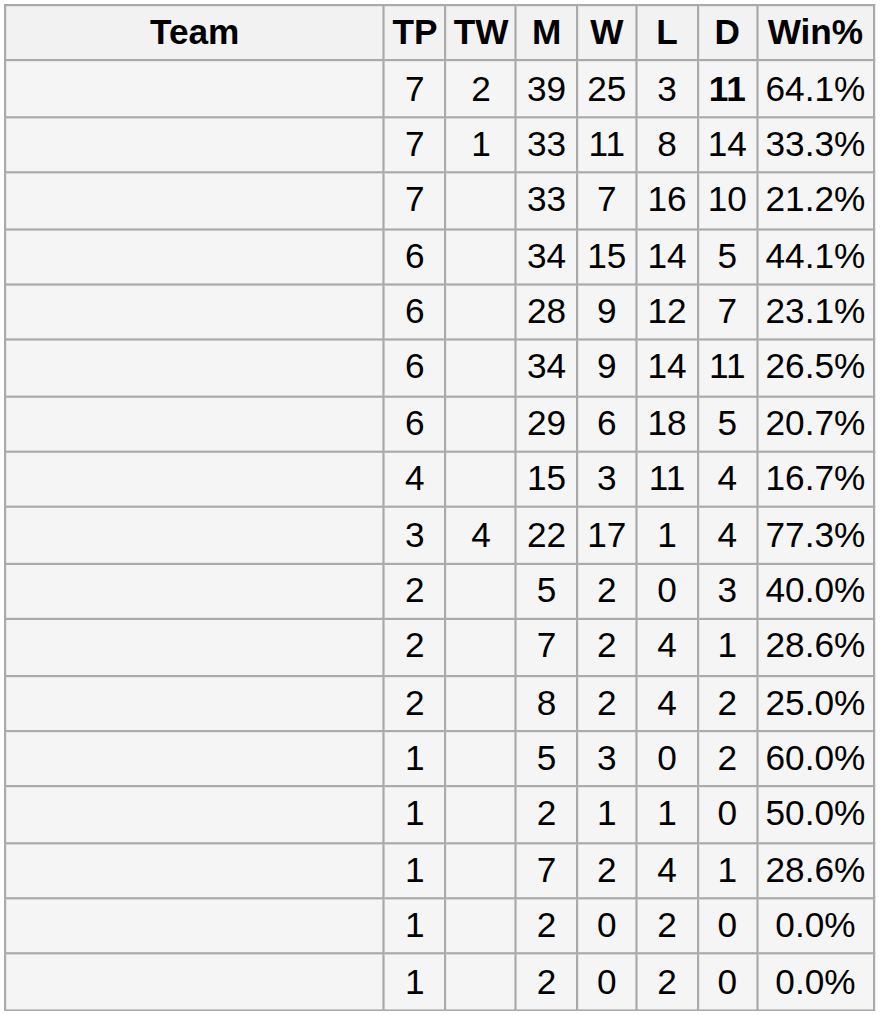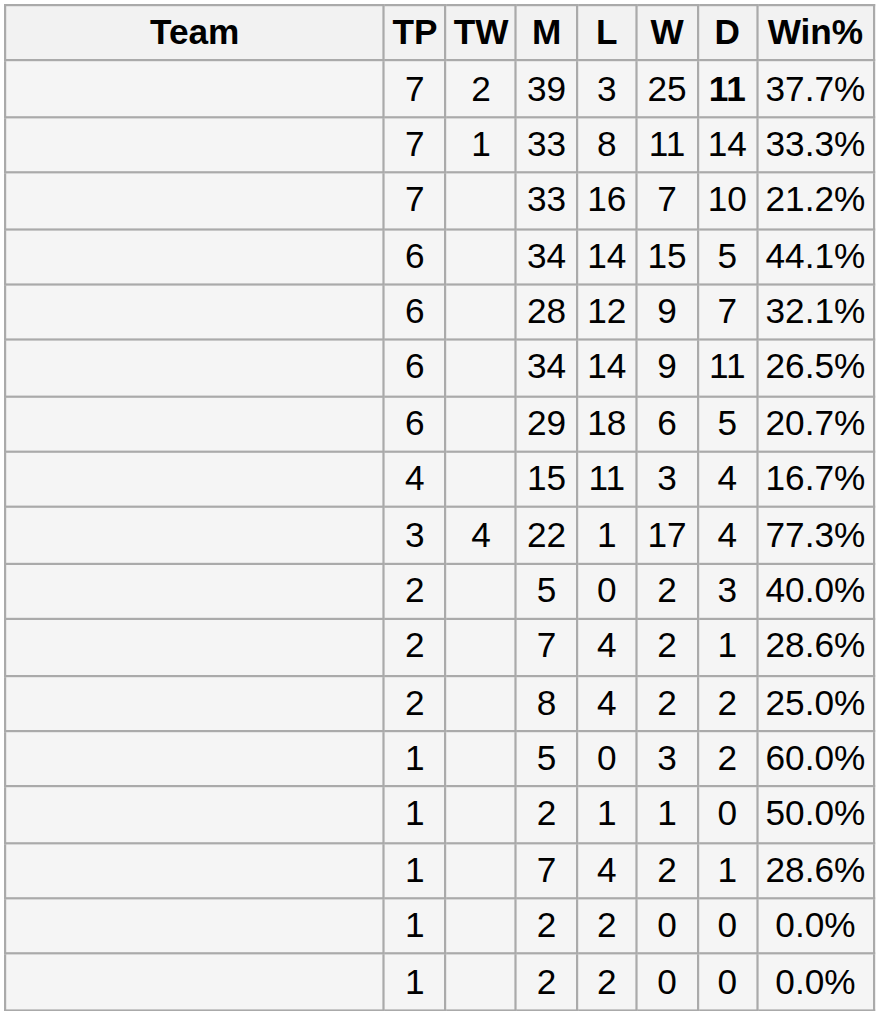 <table class="wikitable sortable">
 <tr align=center bgcolor=#efefef>
 <th width=165>Team</th>
 <th width=20>TP</th>
 <th width=20>TW</th>
 <th width=20>M</th>
+<th width=20>L</th>
 <th width=20>W</th>
-<th width=20>L</th>
 <th width=20>D</th>
 <th width=30>Win%</th>
 </tr>
 <tr align=center style="background:#f5f5f5;">
 <td style="text-align:left;"></td>
 <td>7</td>
 <td>2</td>
 <td>39</td>
+<td>3</td>
 <td>25</td>
-<td>3</td>
 <td><strong>11</strong></td>
-<td>64.1%</td>
+<td>37.7%</td>
 </tr>
 <tr align=center style="background:#f5f5f5;">
 <td style="text-align:left;"></td>
 <td>7</td>
 <td>1</td>
 <td>33</td>
+<td>8</td>
 <td>11</td>
-<td>8</td>
 <td>14</td>
 <td>33.3%</td>
 </tr>
 <tr style="background:#f5f5f5;" align="center">
 <td style="text-align:left;"></td>
 <td>7</td>
 <td></td>
 <td>33</td>
+<td>16</td>
 <td>7</td>
-<td>16</td>
 <td>10</td>
 <td>21.2%</td>
 </tr>
 <tr style="background:#f5f5f5;" align="center">
 <td style="text-align:left;"></td>
 <td>6</td>
 <td></td>
 <td>34</td>
+<td>14</td>
 <td>15</td>
-<td>14</td>
 <td>5</td>
 <td>44.1%</td>
 </tr>
 <tr align=center style="background:#f5f5f5;">
 <td style="text-align:left;"></td>
 <td>6</td>
 <td></td>
 <td>28</td>
+<td>12</td>
 <td>9</td>
-<td>12</td>
 <td>7</td>
-<td>23.1%</td>
+<td>32.1%</td>
 </tr>
 <tr style="background:#f5f5f5;" align="center">
 <td style="text-align:left;"></td>
 <td>6</td>
 <td></td>
 <td>34</td>
+<td>14</td>
 <td>9</td>
-<td>14</td>
 <td>11</td>
 <td>26.5%</td>
 </tr>
 <tr style="background:#f5f5f5;" align="center">
 <td style="text-align:left;"></td>
 <td>6</td>
 <td></td>
 <td>29</td>
+<td>18</td>
 <td>6</td>
-<td>18</td>
 <td>5</td>
 <td>20.7%</td>
 </tr>
 <tr style="background:#f5f5f5;" align="center">
 <td style="text-align:left;"></td>
 <td>4</td>
 <td></td>
 <td>15</td>
+<td>11</td>
 <td>3</td>
-<td>11</td>
 <td>4</td>
 <td>16.7%</td>
 </tr>
 <tr style="background:#f5f5f5;" align="center">
 <td style="text-align:left;"></td>
 <td>3</td>
 <td>4</td>
 <td>22</td>
+<td>1</td>
 <td>17</td>
-<td>1</td>
 <td>4</td>
 <td>77.3%</td>
 </tr>
 <tr align=center style="background:#f5f5f5;">
 <td style="text-align:left;"></td>
 <td>2</td>
 <td></td>
 <td>5</td>
+<td>0</td>
 <td>2</td>
-<td>0</td>
 <td>3</td>
 <td>40.0%</td>
 </tr>
 <tr align=center style="background:#f5f5f5;">
 <td style="text-align:left;"></td>
 <td>2</td>
 <td></td>
 <td>7</td>
+<td>4</td>
 <td>2</td>
-<td>4</td>
 <td>1</td>
 <td>28.6%</td>
 </tr>
 <tr align=center style="background:#f5f5f5;">
 <td style="text-align:left;"></td>
 <td>2</td>
 <td></td>
 <td>8</td>
+<td>4</td>
 <td>2</td>
-<td>4</td>
 <td>2</td>
 <td>25.0%</td>
 </tr>
 <tr align=center style="background:#f5f5f5;">
 <td style="text-align:left;"></td>
 <td>1</td>
 <td></td>
 <td>5</td>
+<td>0</td>
 <td>3</td>
-<td>0</td>
 <td>2</td>
 <td>60.0%</td>
 </tr>
 <tr align=center style="background:#f5f5f5;">
 <td style="text-align:left;"></td>
 <td>1</td>
 <td></td>
 <td>2</td>
 <td>1</td>
 <td>1</td>
 <td>0</td>
 <td>50.0%</td>
 </tr>
 <tr align=center style="background:#f5f5f5;">
 <td style="text-align:left;"></td>
 <td>1</td>
 <td></td>
 <td>7</td>
+<td>4</td>
 <td>2</td>
-<td>4</td>
 <td>1</td>
 <td>28.6%</td>
 </tr>
 <tr align=center style="background:#f5f5f5;">
 <td style="text-align:left;"></td>
 <td>1</td>
 <td></td>
 <td>2</td>
+<td>2</td>
 <td>0</td>
-<td>2</td>
 <td>0</td>
 <td>0.0%</td>
 </tr>
 <tr align=center style="background:#f5f5f5;">
 <td style="text-align:left;"></td>
 <td>1</td>
 <td></td>
 <td>2</td>
+<td>2</td>
 <td>0</td>
-<td>2</td>
 <td>0</td>
 <td>0.0%</td>
 </tr>
 </table>
